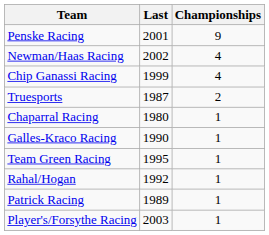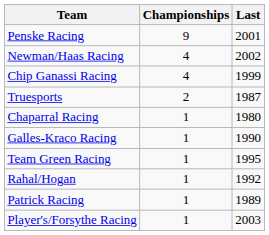 <table class="wikitable">
 <tr>
 <th>Team</th>
+<th>Championships</th>
 <th>Last</th>
-<th>Championships</th>
 </tr>
 <tr>
 <td> <a href='#'>Penske Racing</a></td>
+<td align="center">9</td>
 <td>2001</td>
-<td align="center">9</td>
 </tr>
 <tr>
 <td> <a href='#'>Newman/Haas Racing</a></td>
+<td align="center">4</td>
 <td>2002</td>
-<td align="center">4</td>
 </tr>
 <tr>
 <td> <a href='#'>Chip Ganassi Racing</a></td>
+<td align="center">4</td>
 <td>1999</td>
-<td align="center">4</td>
 </tr>
 <tr>
 <td> <a href='#'>Truesports</a></td>
+<td align="center">2</td>
 <td>1987</td>
-<td align="center">2</td>
 </tr>
 <tr>
 <td> <a href='#'>Chaparral Racing</a></td>
+<td align="center">1</td>
 <td>1980</td>
-<td align="center">1</td>
 </tr>
 <tr>
 <td> <a href='#'>Galles-Kraco Racing</a></td>
+<td align="center">1</td>
 <td>1990</td>
-<td align="center">1</td>
 </tr>
 <tr>
 <td> <a href='#'>Team Green Racing</a></td>
+<td align="center">1</td>
 <td>1995</td>
-<td align="center">1</td>
 </tr>
 <tr>
 <td> <a href='#'>Rahal/Hogan</a></td>
+<td align="center">1</td>
 <td>1992</td>
-<td align="center">1</td>
 </tr>
 <tr>
 <td> <a href='#'>Patrick Racing</a></td>
+<td align="center">1</td>
 <td>1989</td>
-<td align="center">1</td>
 </tr>
 <tr>
 <td> <a href='#'>Player's/Forsythe Racing</a></td>
+<td align="center">1</td>
 <td>2003</td>
-<td align="center">1</td>
 </tr>
 </table>
